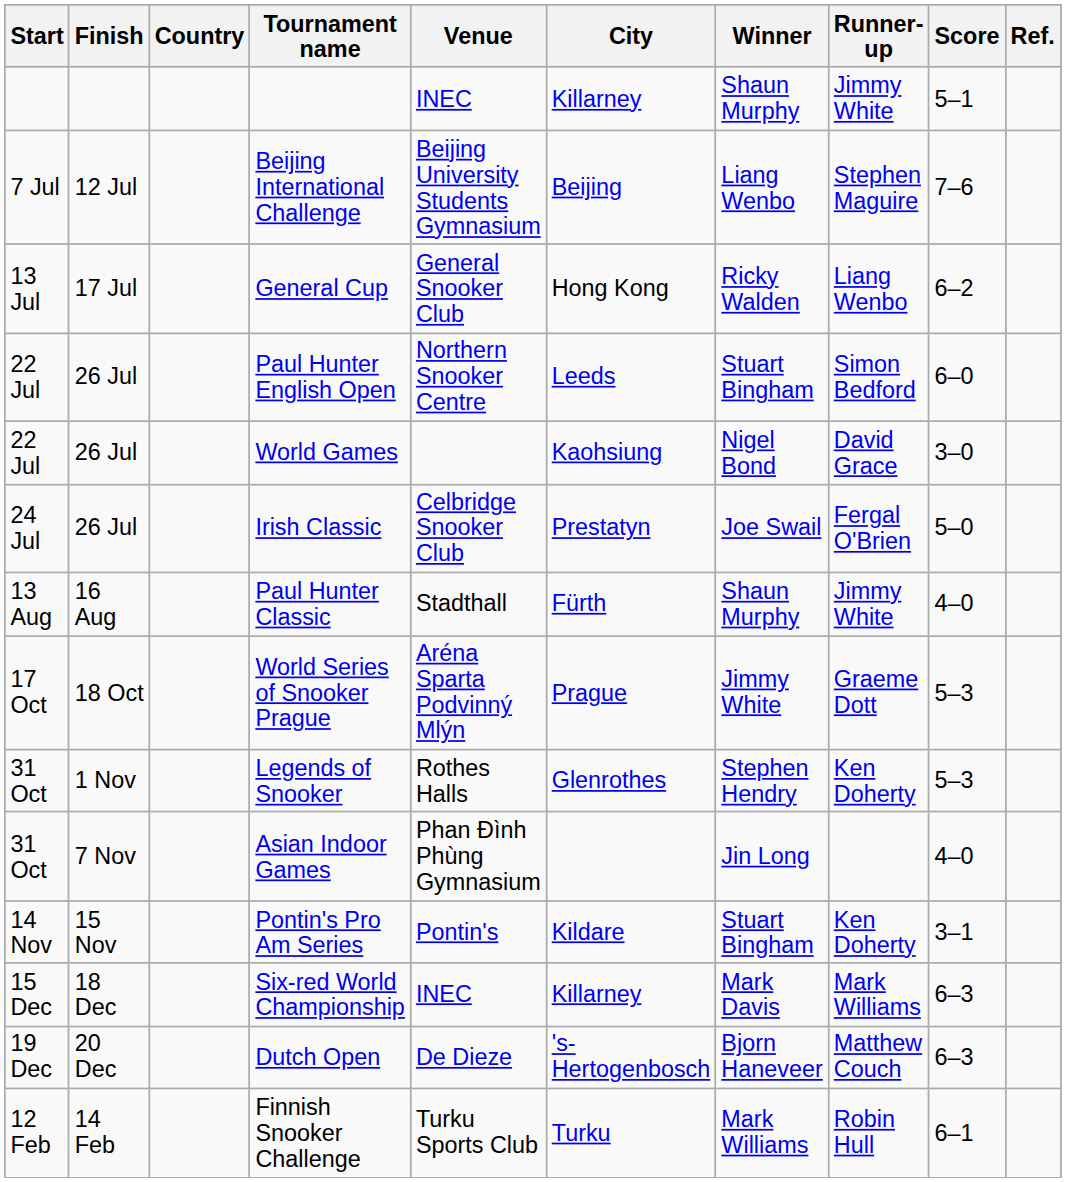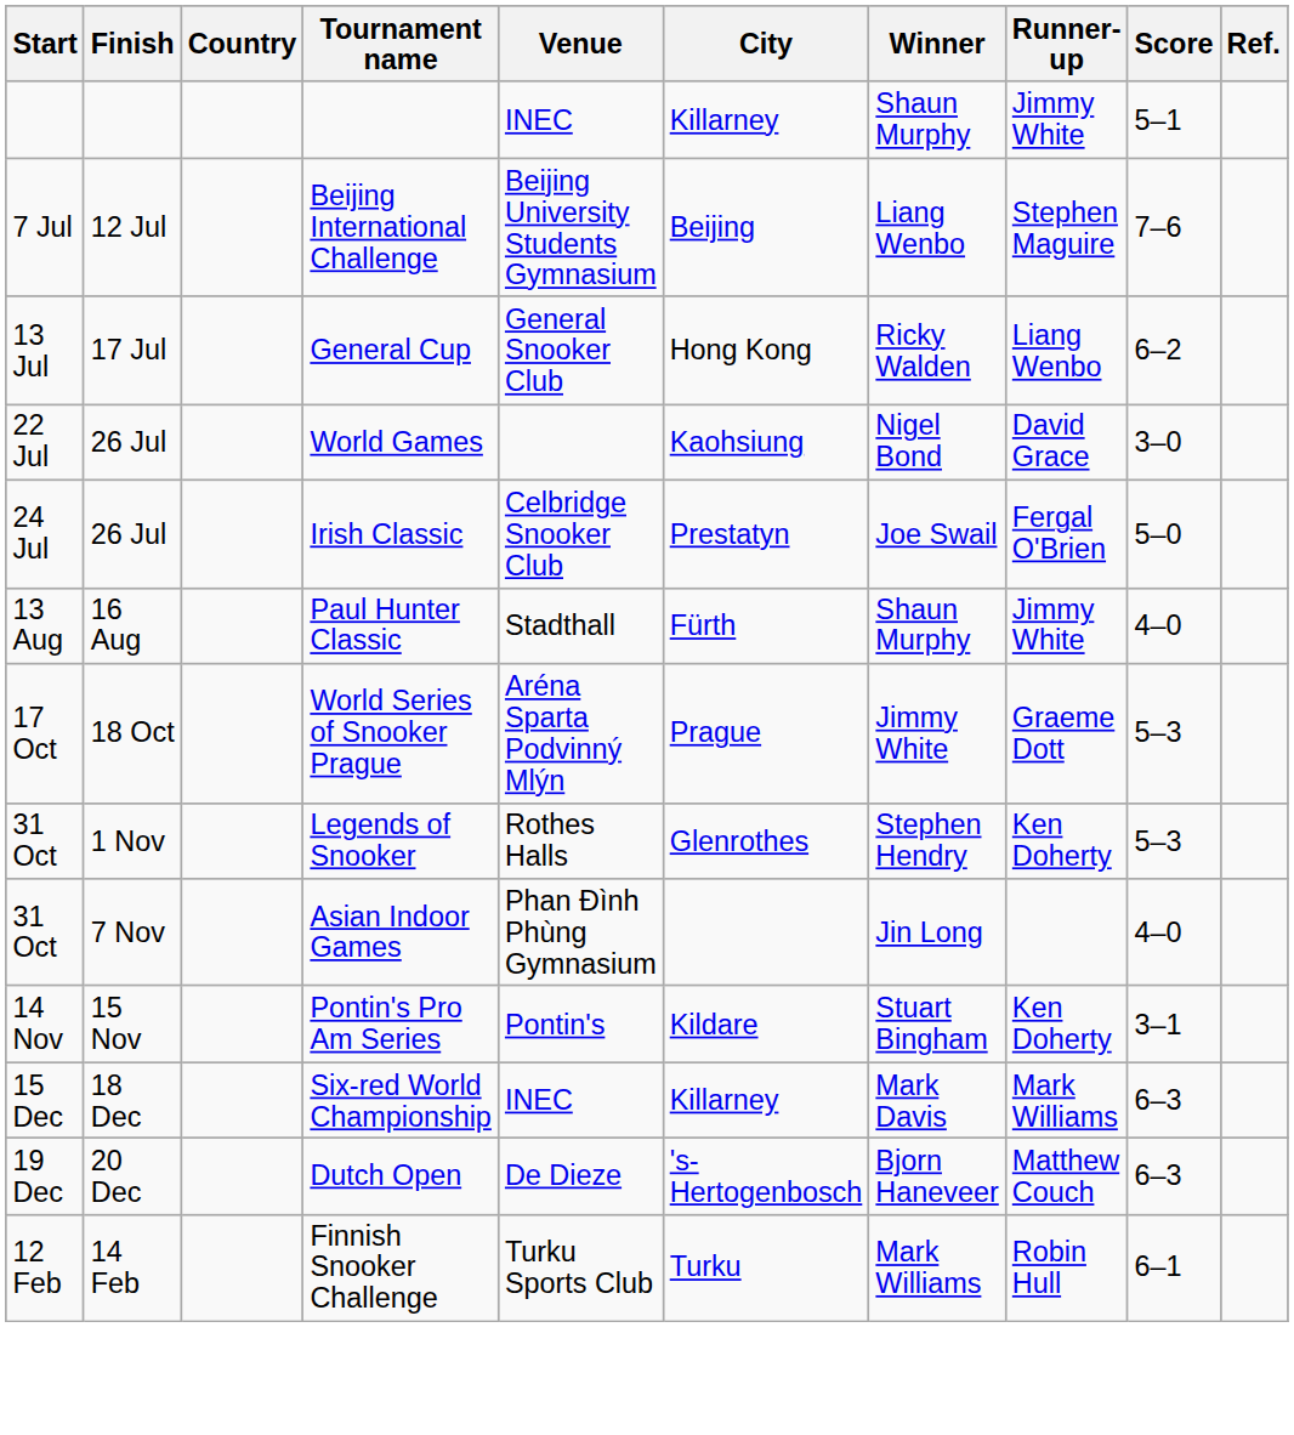 <table class="wikitable sortable" style="font-size: 85%">
 <tr>
 <th>Start</th>
 <th>Finish</th>
 <th>Country</th>
 <th>Tournament name</th>
 <th>Venue</th>
 <th>City</th>
 <th>Winner</th>
 <th>Runner-up</th>
 <th>Score</th>
 <th>Ref.</th>
 </tr>
 <tr>
 <td></td>
 <td></td>
 <td></td>
 <td></td>
 <td><a href='#'>INEC</a></td>
 <td><a href='#'>Killarney</a></td>
 <td> <a href='#'>Shaun Murphy</a></td>
 <td> <a href='#'>Jimmy White</a></td>
 <td>5–1</td>
 <td></td>
 </tr>
 <tr>
 <td>7 Jul</td>
 <td>12 Jul</td>
 <td></td>
 <td><a href='#'>Beijing International Challenge</a></td>
 <td><a href='#'>Beijing University Students Gymnasium</a></td>
 <td><a href='#'>Beijing</a></td>
 <td> <a href='#'>Liang Wenbo</a></td>
 <td> <a href='#'>Stephen Maguire</a></td>
 <td>7–6</td>
 <td></td>
 </tr>
 <tr>
 <td>13 Jul</td>
 <td>17 Jul</td>
 <td></td>
 <td><a href='#'>General Cup</a></td>
 <td><a href='#'>General Snooker Club</a></td>
 <td>Hong Kong</td>
 <td> <a href='#'>Ricky Walden</a></td>
 <td> <a href='#'>Liang Wenbo</a></td>
 <td>6–2</td>
-<td></td>
-</tr>
-<tr>
-<td>22 Jul</td>
-<td>26 Jul</td>
-<td></td>
-<td><a href='#'>Paul Hunter English Open</a></td>
-<td><a href='#'>Northern Snooker Centre</a></td>
-<td><a href='#'>Leeds</a></td>
-<td> <a href='#'>Stuart Bingham</a></td>
-<td> <a href='#'>Simon Bedford</a></td>
-<td>6–0</td>
 <td></td>
 </tr>
 <tr>
 <td>22 Jul</td>
 <td>26 Jul</td>
 <td></td>
 <td><a href='#'>World Games</a></td>
 <td></td>
 <td><a href='#'>Kaohsiung</a></td>
 <td> <a href='#'>Nigel Bond</a></td>
 <td> <a href='#'>David Grace</a></td>
 <td>3–0</td>
 <td></td>
 </tr>
 <tr>
 <td>24 Jul</td>
 <td>26 Jul</td>
 <td></td>
 <td><a href='#'>Irish Classic</a></td>
 <td><a href='#'>Celbridge Snooker Club</a></td>
 <td><a href='#'>Prestatyn</a></td>
 <td> <a href='#'>Joe Swail</a></td>
 <td> <a href='#'>Fergal O'Brien</a></td>
 <td>5–0</td>
 <td></td>
 </tr>
 <tr>
 <td>13 Aug</td>
 <td>16 Aug</td>
 <td></td>
 <td><a href='#'>Paul Hunter Classic</a></td>
 <td>Stadthall</td>
 <td><a href='#'>Fürth</a></td>
 <td> <a href='#'>Shaun Murphy</a></td>
 <td> <a href='#'>Jimmy White</a></td>
 <td>4–0</td>
 <td></td>
 </tr>
 <tr>
 <td>17 Oct</td>
 <td>18 Oct</td>
 <td></td>
 <td><a href='#'>World Series of Snooker Prague</a></td>
 <td><a href='#'>Aréna Sparta Podvinný Mlýn</a></td>
 <td><a href='#'>Prague</a></td>
 <td> <a href='#'>Jimmy White</a></td>
 <td> <a href='#'>Graeme Dott</a></td>
 <td>5–3</td>
 <td></td>
 </tr>
 <tr>
 <td>31 Oct</td>
 <td>1 Nov</td>
 <td></td>
 <td><a href='#'>Legends of Snooker</a></td>
 <td>Rothes Halls</td>
 <td><a href='#'>Glenrothes</a></td>
 <td> <a href='#'>Stephen Hendry</a></td>
 <td> <a href='#'>Ken Doherty</a></td>
 <td>5–3</td>
 <td></td>
 </tr>
 <tr>
 <td>31 Oct</td>
 <td>7 Nov</td>
 <td></td>
 <td><a href='#'>Asian Indoor Games</a></td>
 <td>Phan Đình Phùng Gymnasium</td>
 <td></td>
 <td> <a href='#'>Jin Long</a></td>
 <td></td>
 <td>4–0</td>
 <td></td>
 </tr>
 <tr>
 <td>14 Nov</td>
 <td>15 Nov</td>
 <td></td>
 <td><a href='#'>Pontin's Pro Am Series</a></td>
 <td><a href='#'>Pontin's</a></td>
 <td><a href='#'>Kildare</a></td>
 <td> <a href='#'>Stuart Bingham</a></td>
 <td> <a href='#'>Ken Doherty</a></td>
 <td>3–1</td>
 <td></td>
 </tr>
 <tr>
 <td>15 Dec</td>
 <td>18 Dec</td>
 <td></td>
 <td><a href='#'>Six-red World Championship</a></td>
 <td><a href='#'>INEC</a></td>
 <td><a href='#'>Killarney</a></td>
 <td> <a href='#'>Mark Davis</a></td>
 <td> <a href='#'>Mark Williams</a></td>
 <td>6–3</td>
 <td></td>
 </tr>
 <tr>
 <td>19 Dec</td>
 <td>20 Dec</td>
 <td></td>
 <td><a href='#'>Dutch Open</a></td>
 <td><a href='#'>De Dieze</a></td>
 <td><a href='#'>'s-Hertogenbosch</a></td>
 <td> <a href='#'>Bjorn Haneveer</a></td>
 <td> <a href='#'>Matthew Couch</a></td>
 <td>6–3</td>
 <td></td>
 </tr>
 <tr>
 <td>12 Feb</td>
 <td>14 Feb</td>
 <td></td>
 <td>Finnish Snooker Challenge</td>
 <td>Turku Sports Club</td>
 <td><a href='#'>Turku</a></td>
 <td> <a href='#'>Mark Williams</a></td>
 <td> <a href='#'>Robin Hull</a></td>
 <td>6–1</td>
 <td></td>
 </tr>
 </table>
